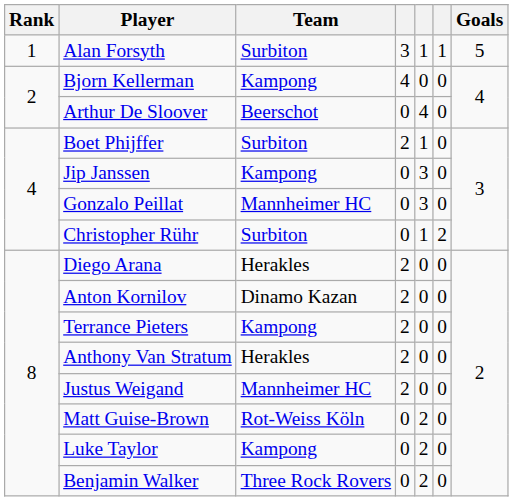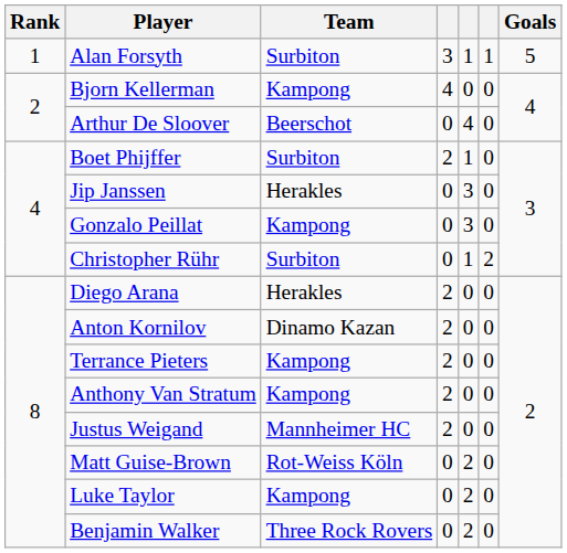 <table class="wikitable" style="text-align:center">
 <tr>
 <th>Rank</th>
 <th>Player</th>
 <th>Team</th>
 <th></th>
 <th></th>
 <th></th>
 <th>Goals</th>
 </tr>
 <tr>
 <td>1</td>
 <td align=left> <a href='#'>Alan Forsyth</a></td>
 <td align=left> <a href='#'>Surbiton</a></td>
 <td>3</td>
 <td>1</td>
 <td>1</td>
 <td>5</td>
 </tr>
 <tr>
 <td rowspan=2>2</td>
 <td align=left> <a href='#'>Bjorn Kellerman</a></td>
 <td align=left> <a href='#'>Kampong</a></td>
 <td>4</td>
 <td>0</td>
 <td>0</td>
 <td rowspan=2>4</td>
 </tr>
 <tr>
 <td align=left> <a href='#'>Arthur De Sloover</a></td>
 <td align=left> <a href='#'>Beerschot</a></td>
 <td>0</td>
 <td>4</td>
 <td>0</td>
 </tr>
 <tr>
 <td rowspan=4>4</td>
 <td align=left> <a href='#'>Boet Phijffer</a></td>
 <td align=left> <a href='#'>Surbiton</a></td>
 <td>2</td>
 <td>1</td>
 <td>0</td>
 <td rowspan=4>3</td>
 </tr>
 <tr>
 <td align=left> <a href='#'>Jip Janssen</a></td>
-<td align=left> <a href='#'>Kampong</a></td>
+<td align=left> Herakles</td>
 <td>0</td>
 <td>3</td>
 <td>0</td>
 </tr>
 <tr>
 <td align=left> <a href='#'>Gonzalo Peillat</a></td>
-<td align=left> <a href='#'>Mannheimer HC</a></td>
+<td align=left> <a href='#'>Kampong</a></td>
 <td>0</td>
 <td>3</td>
 <td>0</td>
 </tr>
 <tr>
 <td align=left> <a href='#'>Christopher Rühr</a></td>
 <td align=left> <a href='#'>Surbiton</a></td>
 <td>0</td>
 <td>1</td>
 <td>2</td>
 </tr>
 <tr>
 <td rowspan=8>8</td>
 <td align=left> <a href='#'>Diego Arana</a></td>
 <td align=left> Herakles</td>
 <td>2</td>
 <td>0</td>
 <td>0</td>
 <td rowspan=8>2</td>
 </tr>
 <tr>
 <td align=left> <a href='#'>Anton Kornilov</a></td>
 <td align=left> Dinamo Kazan</td>
 <td>2</td>
 <td>0</td>
 <td>0</td>
 </tr>
 <tr>
 <td align=left> <a href='#'>Terrance Pieters</a></td>
 <td align=left> <a href='#'>Kampong</a></td>
 <td>2</td>
 <td>0</td>
 <td>0</td>
 </tr>
 <tr>
 <td align=left> <a href='#'>Anthony Van Stratum</a></td>
-<td align=left> Herakles</td>
+<td align=left> <a href='#'>Kampong</a></td>
 <td>2</td>
 <td>0</td>
 <td>0</td>
 </tr>
 <tr>
 <td align=left> <a href='#'>Justus Weigand</a></td>
 <td align=left> <a href='#'>Mannheimer HC</a></td>
 <td>2</td>
 <td>0</td>
 <td>0</td>
 </tr>
 <tr>
 <td align=left> <a href='#'>Matt Guise-Brown</a></td>
 <td align=left> <a href='#'>Rot-Weiss Köln</a></td>
 <td>0</td>
 <td>2</td>
 <td>0</td>
 </tr>
 <tr>
 <td align=left> <a href='#'>Luke Taylor</a></td>
 <td align=left> <a href='#'>Kampong</a></td>
 <td>0</td>
 <td>2</td>
 <td>0</td>
 </tr>
 <tr>
 <td align=left> <a href='#'>Benjamin Walker</a></td>
 <td align=left> <a href='#'>Three Rock Rovers</a></td>
 <td>0</td>
 <td>2</td>
 <td>0</td>
 </tr>
 </table>
